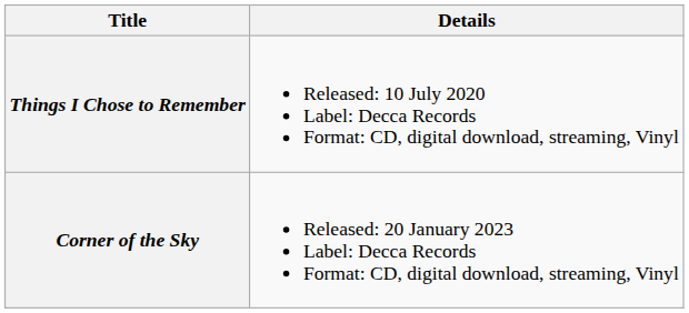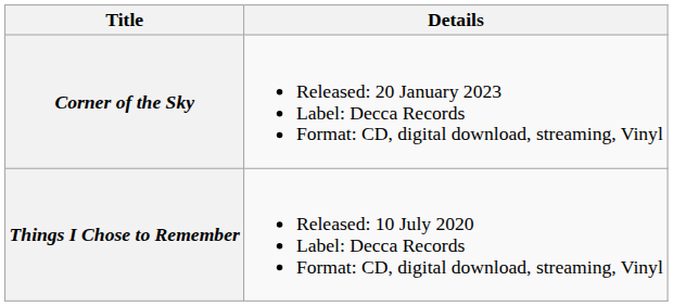 <table class="wikitable plainrowheaders" style="text-align:center;">
 <tr>
 <th scope="col">Title</th>
 <th scope="col">Details</th>
 </tr>
 <tr>
+<th scope="row"><em>Corner of the Sky</em></th>
+<td style="text-align:left;"><br><ul><li>Released: 20 January 2023</li><li>Label: Decca Records</li><li>Format: CD, digital download, streaming, Vinyl</li></ul></td>
+</tr>
+<tr>
 <th scope="row"><em>Things I Chose to Remember</em></th>
 <td style="text-align:left;"><br><ul><li>Released: 10 July 2020</li><li>Label: Decca Records</li><li>Format: CD, digital download, streaming, Vinyl</li></ul></td>
 </tr>
-<tr>
-<th scope="row"><em>Corner of the Sky</em></th>
-<td style="text-align:left;"><br><ul><li>Released: 20 January 2023</li><li>Label: Decca Records</li><li>Format: CD, digital download, streaming, Vinyl</li></ul></td>
-</tr>
 </table>
